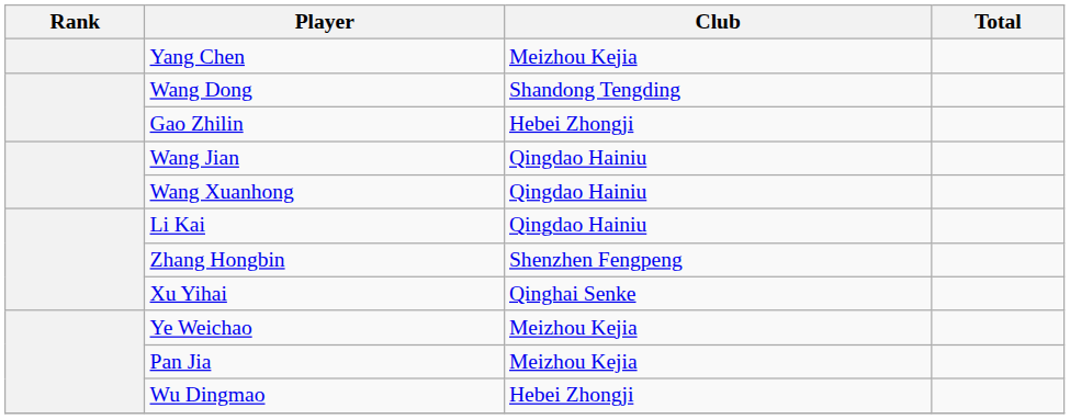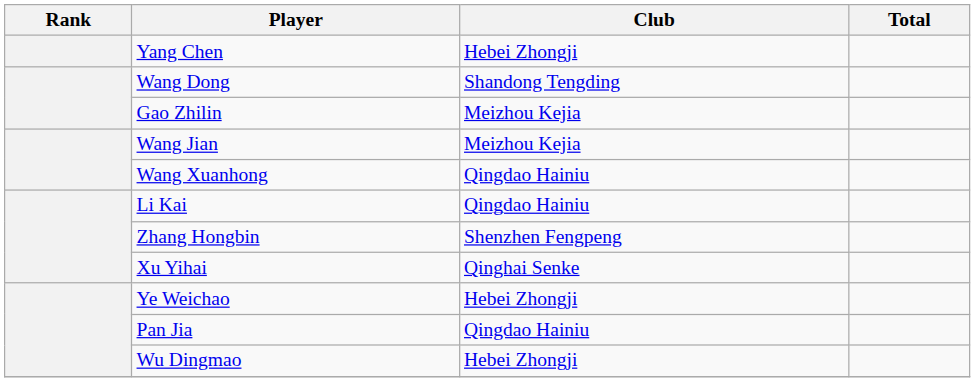 <table class=wikitable width=50%>
 <tr>
 <th>Rank</th>
 <th>Player</th>
 <th>Club</th>
 <th>Total</th>
 </tr>
 <tr>
 <th></th>
 <td> <a href='#'>Yang Chen</a></td>
-<td><a href='#'>Meizhou Kejia</a></td>
+<td><a href='#'>Hebei Zhongji</a></td>
 <td></td>
 </tr>
 <tr>
 <th rowspan=2></th>
 <td> <a href='#'>Wang Dong</a></td>
 <td><a href='#'>Shandong Tengding</a></td>
 <td></td>
 </tr>
 <tr>
 <td> <a href='#'>Gao Zhilin</a></td>
-<td><a href='#'>Hebei Zhongji</a></td>
+<td><a href='#'>Meizhou Kejia</a></td>
 <td></td>
 </tr>
 <tr>
 <th rowspan=2></th>
 <td> <a href='#'>Wang Jian</a></td>
-<td><a href='#'>Qingdao Hainiu</a></td>
+<td><a href='#'>Meizhou Kejia</a></td>
 <td></td>
 </tr>
 <tr>
 <td> <a href='#'>Wang Xuanhong</a></td>
 <td><a href='#'>Qingdao Hainiu</a></td>
 <td></td>
 </tr>
 <tr>
 <th rowspan=3></th>
 <td> <a href='#'>Li Kai</a></td>
 <td><a href='#'>Qingdao Hainiu</a></td>
 <td></td>
 </tr>
 <tr>
 <td> <a href='#'>Zhang Hongbin</a></td>
 <td><a href='#'>Shenzhen Fengpeng</a></td>
 <td></td>
 </tr>
 <tr>
 <td> <a href='#'>Xu Yihai</a></td>
 <td><a href='#'>Qinghai Senke</a></td>
 <td></td>
 </tr>
 <tr>
 <th rowspan=3></th>
 <td> <a href='#'>Ye Weichao</a></td>
-<td><a href='#'>Meizhou Kejia</a></td>
+<td><a href='#'>Hebei Zhongji</a></td>
 <td></td>
 </tr>
 <tr>
 <td> <a href='#'>Pan Jia</a></td>
-<td><a href='#'>Meizhou Kejia</a></td>
+<td><a href='#'>Qingdao Hainiu</a></td>
 <td></td>
 </tr>
 <tr>
 <td> <a href='#'>Wu Dingmao</a></td>
 <td><a href='#'>Hebei Zhongji</a></td>
 <td></td>
 </tr>
 <tr>
 </tr>
 </table>
